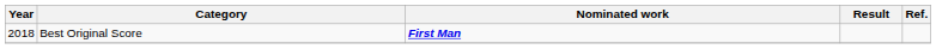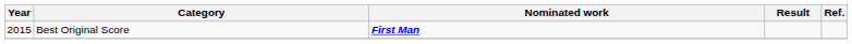 <table class=wikitable>
 <tr>
 <th scope="col" style="width:1em;">Year</th>
 <th scope="col" style="width:33em;">Category</th>
 <th scope="col" style="width:39em;">Nominated work</th>
 <th scope="col" style="width:5em;">Result</th>
 <th scope="col" style="width:1em;">Ref.</th>
 </tr>
 <tr>
-<td>2018</td>
+<td>2015</td>
 <td>Best Original Score</td>
 <td><strong><em><a href='#'>First Man</a></em></strong></td>
 <td></td>
 <td rowspan="1"></td>
 </tr>
 <tr>
 </tr>
 </table>
